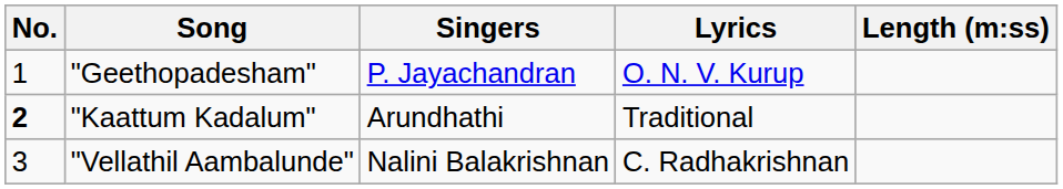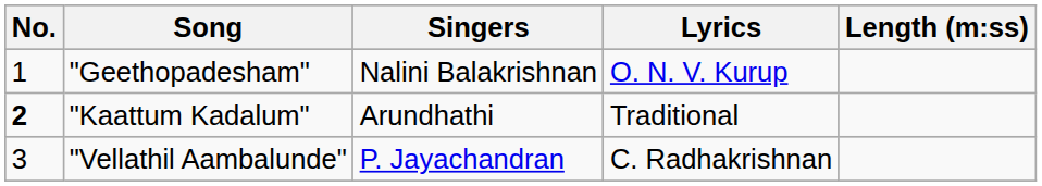 <table class="wikitable" style="font-size:95%;">
 <tr>
 <th>No.</th>
 <th>Song</th>
 <th>Singers</th>
 <th>Lyrics</th>
 <th>Length (m:ss)</th>
 </tr>
 <tr>
 <td>1</td>
 <td>"Geethopadesham"</td>
-<td><a href='#'>P. Jayachandran</a></td>
+<td>Nalini Balakrishnan</td>
 <td><a href='#'>O. N. V. Kurup</a></td>
 <td></td>
 </tr>
 <tr>
 <td><strong>2</strong></td>
 <td>"Kaattum Kadalum"</td>
 <td>Arundhathi</td>
 <td>Traditional</td>
 <td></td>
 </tr>
 <tr>
 <td>3</td>
 <td>"Vellathil Aambalunde"</td>
-<td>Nalini Balakrishnan</td>
+<td><a href='#'>P. Jayachandran</a></td>
 <td>C. Radhakrishnan</td>
 <td></td>
 </tr>
 </table>
